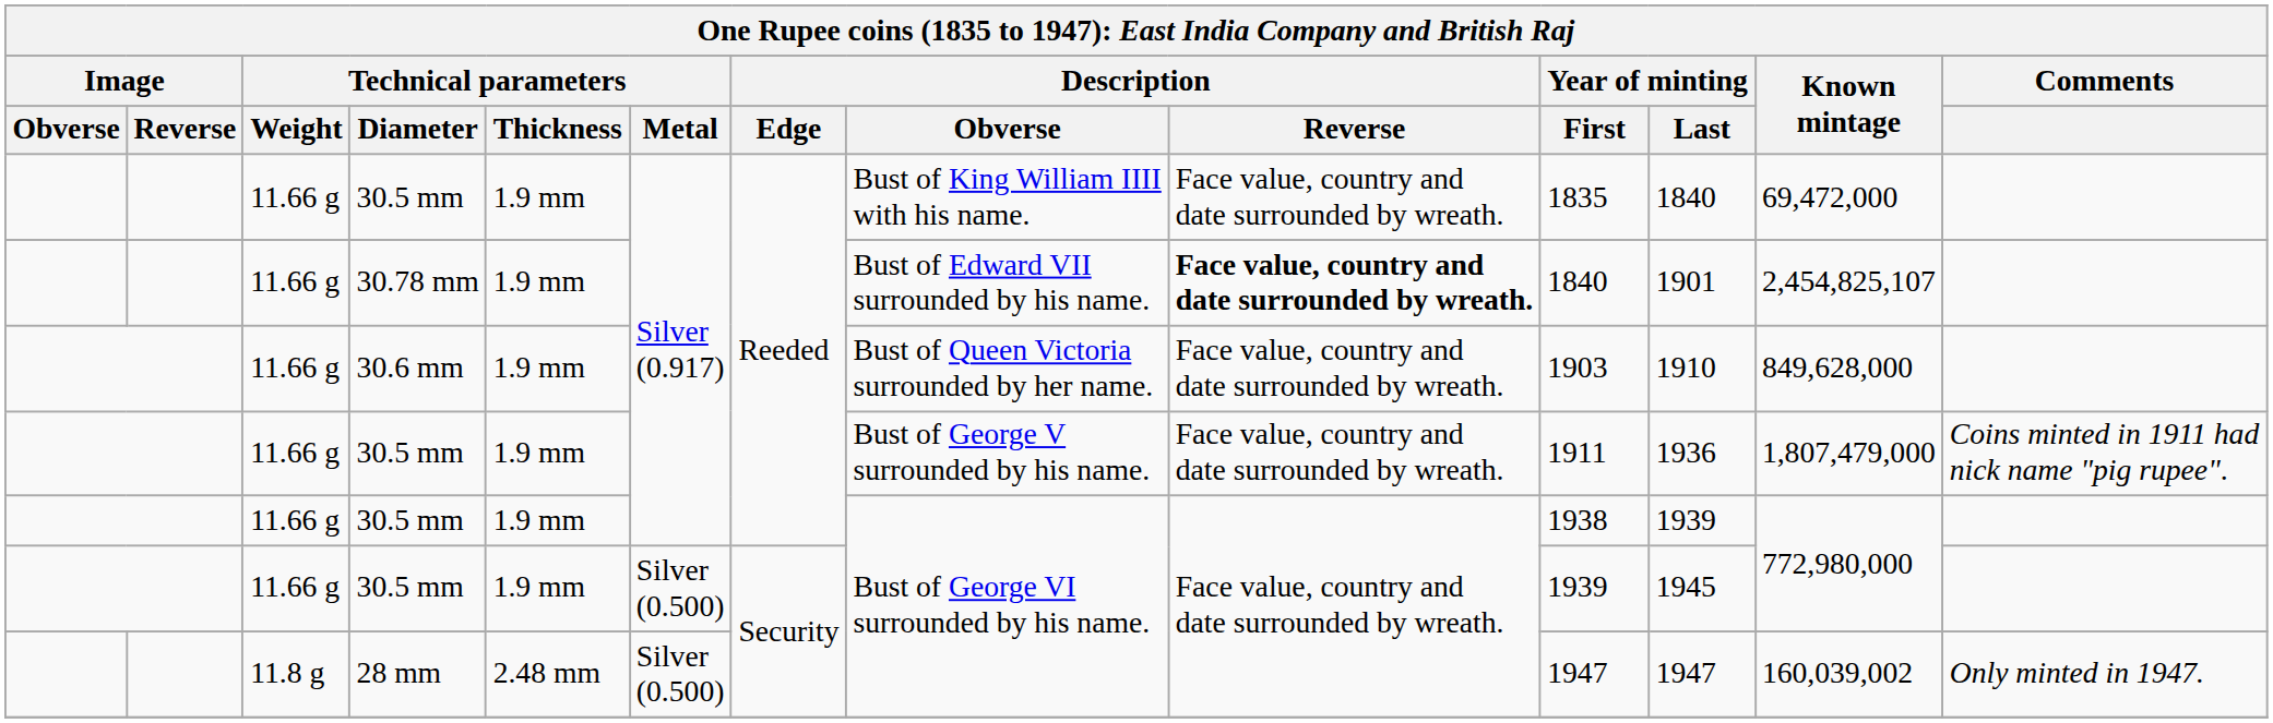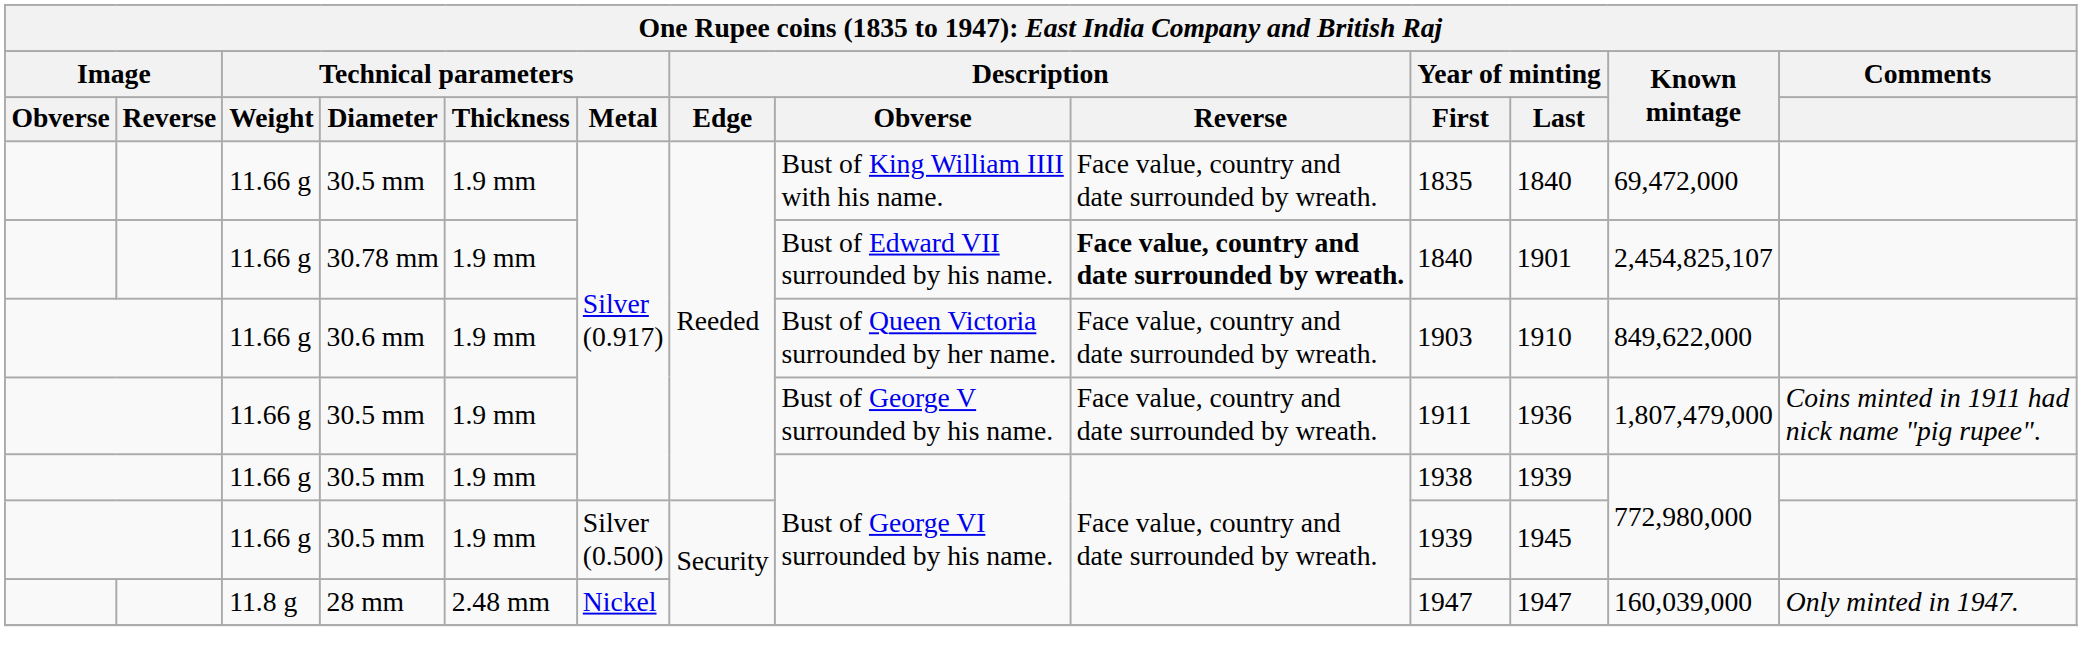 <table class="wikitable" style="font-size:90%">
 <tr>
 <th colspan="13">One Rupee coins (1835 to 1947): <em>East India Company and British Raj</em></th>
 </tr>
 <tr>
 <th colspan="2">Image</th>
 <th colspan="4">Technical parameters</th>
 <th colspan="3">Description</th>
 <th colspan="2">Year of minting</th>
 <th rowspan="2">Known<br>mintage</th>
 <th>Comments</th>
 </tr>
 <tr>
 <th>Obverse</th>
 <th>Reverse</th>
 <th>Weight</th>
 <th>Diameter</th>
 <th>Thickness</th>
 <th>Metal</th>
 <th>Edge</th>
 <th>Obverse</th>
 <th>Reverse</th>
 <th>First</th>
 <th>Last</th>
 <th></th>
 </tr>
 <tr>
 <td></td>
 <td></td>
 <td>11.66 g</td>
 <td>30.5 mm</td>
 <td>1.9 mm</td>
 <td rowspan="5"><a href='#'>Silver</a><br>(0.917)</td>
 <td rowspan="5">Reeded</td>
 <td>Bust of <a href='#'>King William IIII</a><br>with his name.</td>
 <td>Face value, country and<br>date surrounded by wreath.</td>
 <td>1835</td>
 <td>1840</td>
 <td>69,472,000<br></td>
 <td></td>
 </tr>
 <tr>
 <td></td>
 <td></td>
 <td>11.66 g</td>
 <td>30.78 mm</td>
 <td>1.9 mm</td>
 <td>Bust of <a href='#'>Edward VII</a><br>surrounded by his name.</td>
 <td><strong>Face value, country and<br>date surrounded by wreath.</strong></td>
 <td>1840</td>
 <td>1901</td>
 <td>2,454,825,107<br></td>
 <td></td>
 </tr>
 <tr>
 <td colspan="2"></td>
 <td>11.66 g</td>
 <td>30.6 mm</td>
 <td>1.9 mm</td>
 <td>Bust of <a href='#'>Queen Victoria</a><br>surrounded by her name.</td>
 <td>Face value, country and<br>date surrounded by wreath.</td>
 <td>1903</td>
 <td>1910</td>
-<td>849,628,000<br></td>
+<td>849,622,000<br></td>
 <td></td>
 </tr>
 <tr>
 <td colspan="2"></td>
 <td>11.66 g</td>
 <td>30.5 mm</td>
 <td>1.9 mm</td>
 <td>Bust of <a href='#'>George V</a><br>surrounded by his name.</td>
 <td>Face value, country and<br>date surrounded by wreath.</td>
 <td>1911</td>
 <td>1936</td>
 <td>1,807,479,000<br></td>
 <td><em>Coins minted in 1911 had<br>nick name "pig rupee"</em>.</td>
 </tr>
 <tr>
 <td colspan="2"></td>
 <td>11.66 g</td>
 <td>30.5 mm</td>
 <td>1.9 mm</td>
 <td rowspan="3">Bust of <a href='#'>George VI</a><br>surrounded by his name.</td>
 <td rowspan="3">Face value, country and<br>date surrounded by wreath.</td>
 <td>1938</td>
 <td>1939</td>
 <td rowspan="2">772,980,000<br></td>
 <td></td>
 </tr>
 <tr>
 <td colspan="2"></td>
 <td>11.66 g</td>
 <td>30.5 mm</td>
 <td>1.9 mm</td>
 <td>Silver<br>(0.500)</td>
 <td rowspan="2">Security</td>
 <td>1939</td>
 <td>1945</td>
 <td></td>
 </tr>
 <tr>
 <td></td>
 <td></td>
 <td>11.8 g</td>
 <td>28 mm</td>
 <td>2.48 mm</td>
-<td>Silver<br>(0.500)</td>
+<td><a href='#'>Nickel</a></td>
 <td>1947</td>
 <td>1947</td>
-<td>160,039,002<br></td>
+<td>160,039,000<br></td>
 <td><em>Only minted in 1947.</em></td>
 </tr>
 <tr>
 </tr>
 </table>
